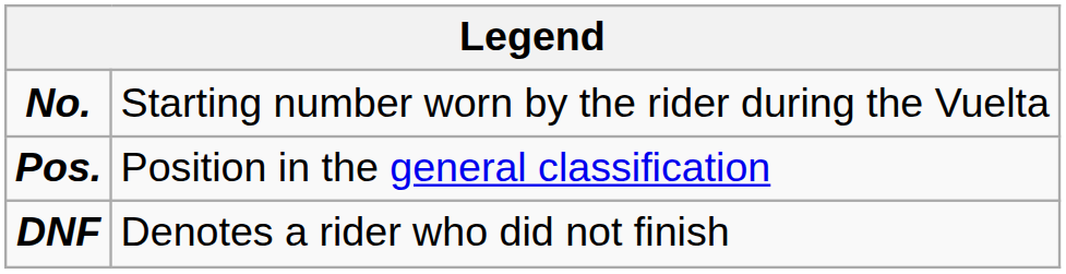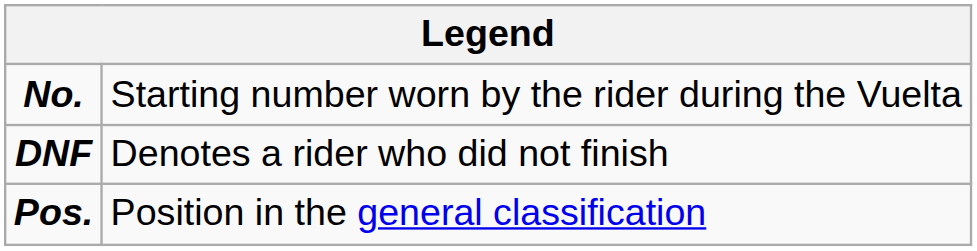 <table class="wikitable">
 <tr>
 <th colspan=2>Legend</th>
 </tr>
 <tr>
 <td align=center><strong><em>No.</em></strong></td>
 <td>Starting number worn by the rider during the Vuelta</td>
 </tr>
 <tr>
+<td align=center><strong><em>DNF</em></strong></td>
+<td>Denotes a rider who did not finish</td>
+</tr>
+<tr>
 <td align=center><strong><em>Pos.</em></strong></td>
 <td>Position in the <a href='#'>general classification</a></td>
 </tr>
-<tr>
-<td align=center><strong><em>DNF</em></strong></td>
-<td>Denotes a rider who did not finish</td>
-</tr>
 </table>
